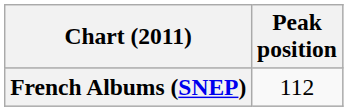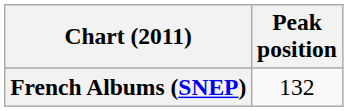 <table class="wikitable sortable plainrowheaders" style="text-align:center">
 <tr>
 <th>Chart (2011)</th>
 <th>Peak<br>position</th>
 </tr>
 <tr>
 <th scope="row">French Albums (<a href='#'>SNEP</a>)</th>
-<td>112</td>
+<td>132</td>
 </tr>
 </table>
